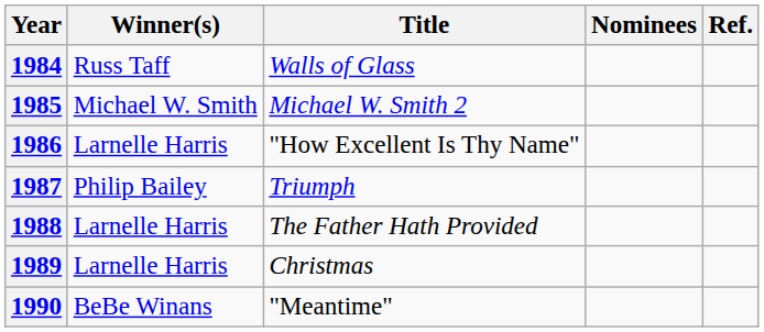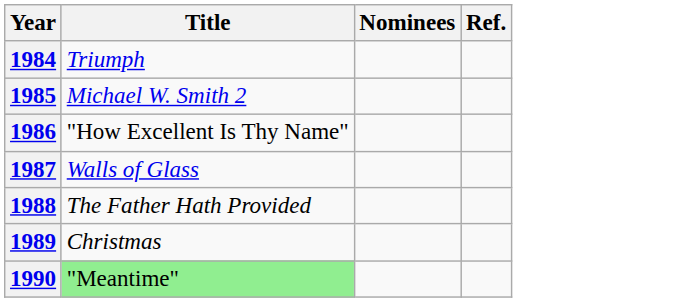 <table class="wikitable sortable">
 <tr>
 <th scope="col">Year</th>
-<th scope="col">Winner(s)</th>
 <th scope="col">Title</th>
 <th scope="col" class="unsortable">Nominees</th>
 <th scope="col" class="unsortable">Ref.</th>
 </tr>
 <tr>
 <th scope="row" align="center"><a href='#'>1984</a></th>
-<td><a href='#'>Russ Taff</a></td>
-<td><em><a href='#'>Walls of Glass</a></em></td>
+<td><em><a href='#'>Triumph</a></em></td>
 <td></td>
 <td align="center"></td>
 </tr>
 <tr>
 <th scope="row" align="center"><a href='#'>1985</a></th>
-<td><a href='#'>Michael W. Smith</a></td>
 <td><em><a href='#'>Michael W. Smith 2</a></em></td>
 <td></td>
 <td align="center"></td>
 </tr>
 <tr>
 <th scope="row" align="center"><a href='#'>1986</a></th>
-<td><a href='#'>Larnelle Harris</a></td>
 <td>"How Excellent Is Thy Name"</td>
 <td></td>
 <td align="center"></td>
 </tr>
 <tr>
 <th scope="row" align="center"><a href='#'>1987</a></th>
-<td><a href='#'>Philip Bailey</a></td>
-<td><em><a href='#'>Triumph</a></em></td>
+<td><em><a href='#'>Walls of Glass</a></em></td>
 <td></td>
 <td align="center"></td>
 </tr>
 <tr>
 <th scope="row" align="center"><a href='#'>1988</a></th>
-<td><a href='#'>Larnelle Harris</a></td>
 <td><em>The Father Hath Provided</em></td>
 <td></td>
 <td align="center"></td>
 </tr>
 <tr>
 <th scope="row" align="center"><a href='#'>1989</a></th>
-<td><a href='#'>Larnelle Harris</a></td>
 <td><em>Christmas</em></td>
 <td></td>
 <td align="center"></td>
 </tr>
 <tr>
 <th scope="row" align="center"><a href='#'>1990</a></th>
-<td><a href='#'>BeBe Winans</a></td>
-<td>"Meantime"</td>
+<td style="background: lightgreen;">"Meantime"</td>
 <td></td>
 <td align="center"></td>
 </tr>
 </table>
